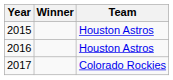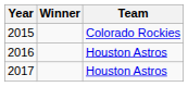 <table class="wikitable sortable">
 <tr>
 <th>Year</th>
 <th>Winner</th>
 <th>Team</th>
 </tr>
 <tr>
 <td>2015</td>
 <td></td>
-<td><a href='#'>Houston Astros</a></td>
+<td><a href='#'>Colorado Rockies</a></td>
 </tr>
 <tr>
 <td>2016</td>
 <td> </td>
 <td><a href='#'>Houston Astros</a></td>
 </tr>
 <tr>
 <td>2017</td>
 <td></td>
-<td><a href='#'>Colorado Rockies</a></td>
+<td><a href='#'>Houston Astros</a></td>
 </tr>
 </table>
